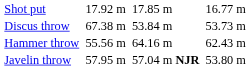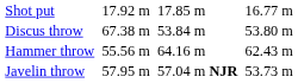 <table>
 <tr>
 <td><a href='#'>Shot put</a></td>
 <td></td>
 <td>17.92 m</td>
 <td></td>
 <td>17.85 m</td>
 <td></td>
 <td>16.77 m</td>
 </tr>
 <tr>
 <td><a href='#'>Discus throw</a></td>
 <td></td>
 <td>67.38 m</td>
 <td></td>
 <td>53.84 m</td>
 <td></td>
-<td>53.73 m</td>
+<td>53.80 m</td>
 </tr>
 <tr>
 <td><a href='#'>Hammer throw</a></td>
 <td></td>
 <td>55.56 m</td>
 <td></td>
 <td>64.16 m</td>
 <td></td>
 <td>62.43 m</td>
 </tr>
 <tr>
 <td><a href='#'>Javelin throw</a></td>
 <td></td>
 <td>57.95 m</td>
 <td></td>
 <td>57.04 m <strong>NJR</strong></td>
 <td></td>
-<td>53.80 m</td>
+<td>53.73 m</td>
 </tr>
 </table>
